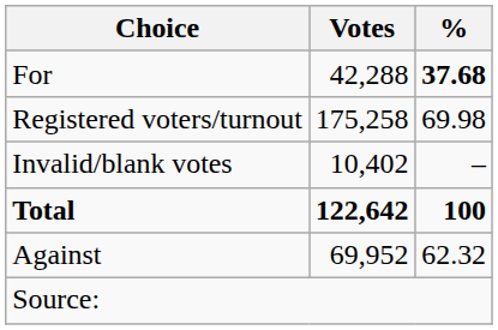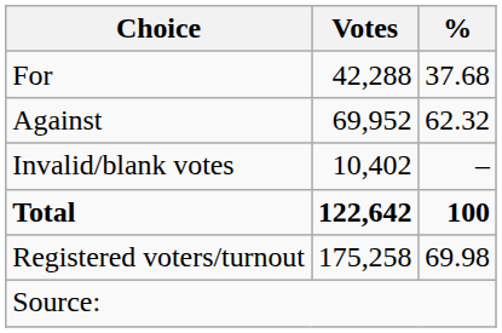 <table class=wikitable style=text-align:right>
 <tr>
 <th>Choice</th>
 <th>Votes</th>
 <th>%</th>
 </tr>
 <tr>
 <td align=left>For</td>
 <td>42,288</td>
-<td><strong>37.68</strong></td>
+<td>37.68</td>
 </tr>
 <tr>
-<td align=left>Registered voters/turnout</td>
-<td>175,258</td>
-<td>69.98</td>
+<td align=left>Against</td>
+<td>69,952</td>
+<td>62.32</td>
 </tr>
 <tr>
 <td align=left>Invalid/blank votes</td>
 <td>10,402</td>
 <td>–</td>
 </tr>
 <tr>
 <td align=left><strong>Total</strong></td>
 <td><strong>122,642</strong></td>
 <td><strong>100</strong></td>
 </tr>
 <tr>
-<td align=left>Against</td>
-<td>69,952</td>
-<td>62.32</td>
+<td align=left>Registered voters/turnout</td>
+<td>175,258</td>
+<td>69.98</td>
 </tr>
 <tr>
 <td align=left colspan=3>Source: </td>
 </tr>
 </table>
